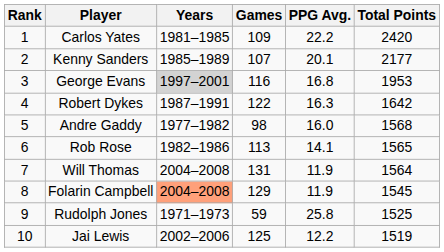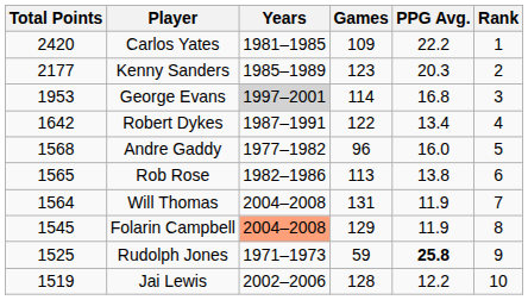 <table class= "wikitable" style="text-align:center">
 <tr>
-<th>Rank</th>
+<th>Total Points</th>
 <th>Player</th>
 <th>Years</th>
 <th>Games</th>
 <th>PPG Avg.</th>
-<th>Total Points</th>
+<th>Rank</th>
 </tr>
 <tr>
-<td>1</td>
+<td>2420</td>
 <td>Carlos Yates</td>
 <td>1981–1985</td>
 <td>109</td>
 <td>22.2</td>
-<td>2420</td>
+<td>1</td>
 </tr>
 <tr>
-<td>2</td>
+<td>2177</td>
 <td>Kenny Sanders</td>
 <td>1985–1989</td>
-<td>107</td>
-<td>20.1</td>
-<td>2177</td>
+<td>123</td>
+<td>20.3</td>
+<td>2</td>
 </tr>
 <tr>
-<td>3</td>
+<td>1953</td>
 <td>George Evans</td>
 <td style="background: lightgrey;">1997–2001</td>
-<td>116</td>
+<td>114</td>
 <td>16.8</td>
-<td>1953</td>
+<td>3</td>
 </tr>
 <tr>
-<td>4</td>
+<td>1642</td>
 <td>Robert Dykes</td>
 <td>1987–1991</td>
 <td>122</td>
-<td>16.3</td>
-<td>1642</td>
+<td>13.4</td>
+<td>4</td>
 </tr>
 <tr>
-<td>5</td>
+<td>1568</td>
 <td>Andre Gaddy</td>
 <td>1977–1982</td>
-<td>98</td>
+<td>96</td>
 <td>16.0</td>
-<td>1568</td>
+<td>5</td>
 </tr>
 <tr>
-<td>6</td>
+<td>1565</td>
 <td>Rob Rose</td>
 <td>1982–1986</td>
 <td>113</td>
-<td>14.1</td>
-<td>1565</td>
+<td>13.8</td>
+<td>6</td>
 </tr>
 <tr>
-<td>7</td>
+<td>1564</td>
 <td>Will Thomas</td>
 <td>2004–2008</td>
 <td>131</td>
 <td>11.9</td>
-<td>1564</td>
+<td>7</td>
 </tr>
 <tr>
-<td>8</td>
+<td>1545</td>
 <td>Folarin Campbell</td>
 <td style="background: lightsalmon;">2004–2008</td>
 <td>129</td>
 <td>11.9</td>
-<td>1545</td>
+<td>8</td>
 </tr>
 <tr>
-<td>9</td>
+<td>1525</td>
 <td>Rudolph Jones</td>
 <td>1971–1973</td>
 <td>59</td>
-<td>25.8</td>
-<td>1525</td>
+<td><strong>25.8</strong></td>
+<td>9</td>
 </tr>
 <tr>
-<td>10</td>
+<td>1519</td>
 <td>Jai Lewis</td>
 <td>2002–2006</td>
-<td>125</td>
+<td>128</td>
 <td>12.2</td>
-<td>1519</td>
+<td>10</td>
 </tr>
 </table>
